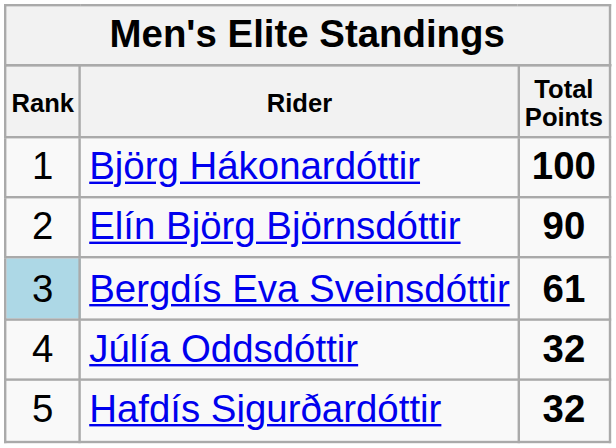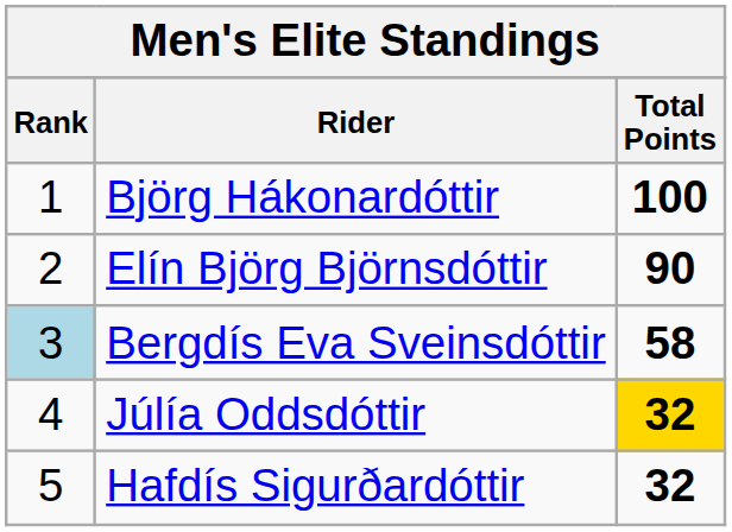 <table class="wikitable sortable">
 <tr>
 <th colspan=27 align="center">Men's Elite Standings</th>
 </tr>
 <tr>
 </tr>
 <tr style="font-size:8pt;font-weight:bold">
 <th align="center">Rank</th>
 <th align="center">Rider</th>
 <th align="center">Total<br>Points</th>
 </tr>
 <tr>
 <td align=center>1</td>
 <td> <a href='#'>Björg Hákonardóttir</a></td>
 <td align=center><strong>100</strong></td>
 </tr>
 <tr>
 <td align=center>2</td>
 <td> <a href='#'>Elín Björg Björnsdóttir</a></td>
 <td align=center><strong>90</strong></td>
 </tr>
 <tr>
 <td align=center style="background: lightblue;">3</td>
 <td> <a href='#'>Bergdís Eva Sveinsdóttir</a></td>
-<td align=center><strong>61</strong></td>
+<td align=center><strong>58</strong></td>
 </tr>
 <tr>
 <td align=center>4</td>
 <td> <a href='#'>Júlía Oddsdóttir</a></td>
-<td align=center><strong>32</strong></td>
+<td align=center style="background: gold;"><strong>32</strong></td>
 </tr>
 <tr>
 <td align=center>5</td>
 <td> <a href='#'>Hafdís Sigurðardóttir</a></td>
 <td align=center><strong>32</strong></td>
 </tr>
 </table>
